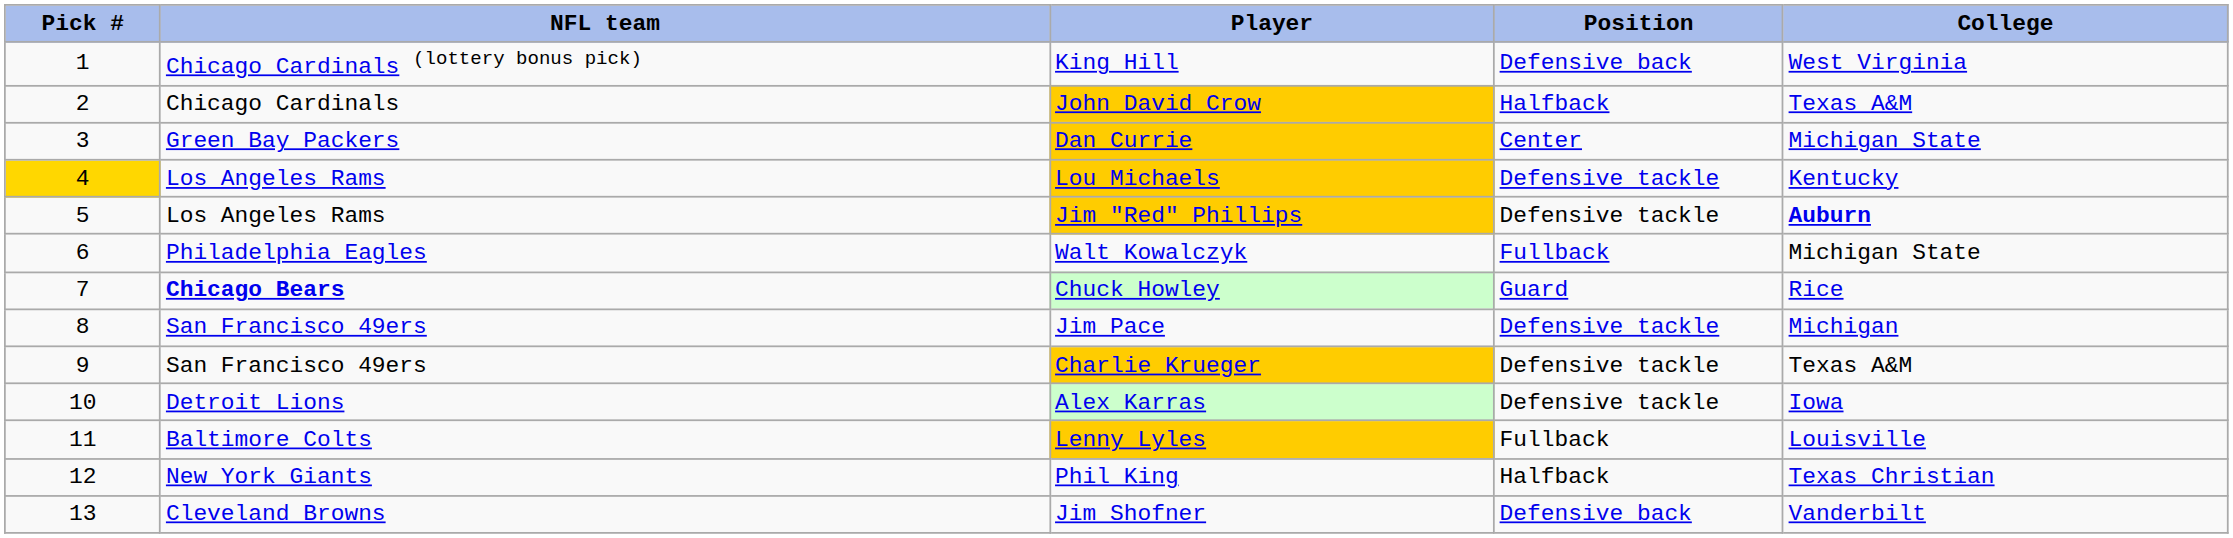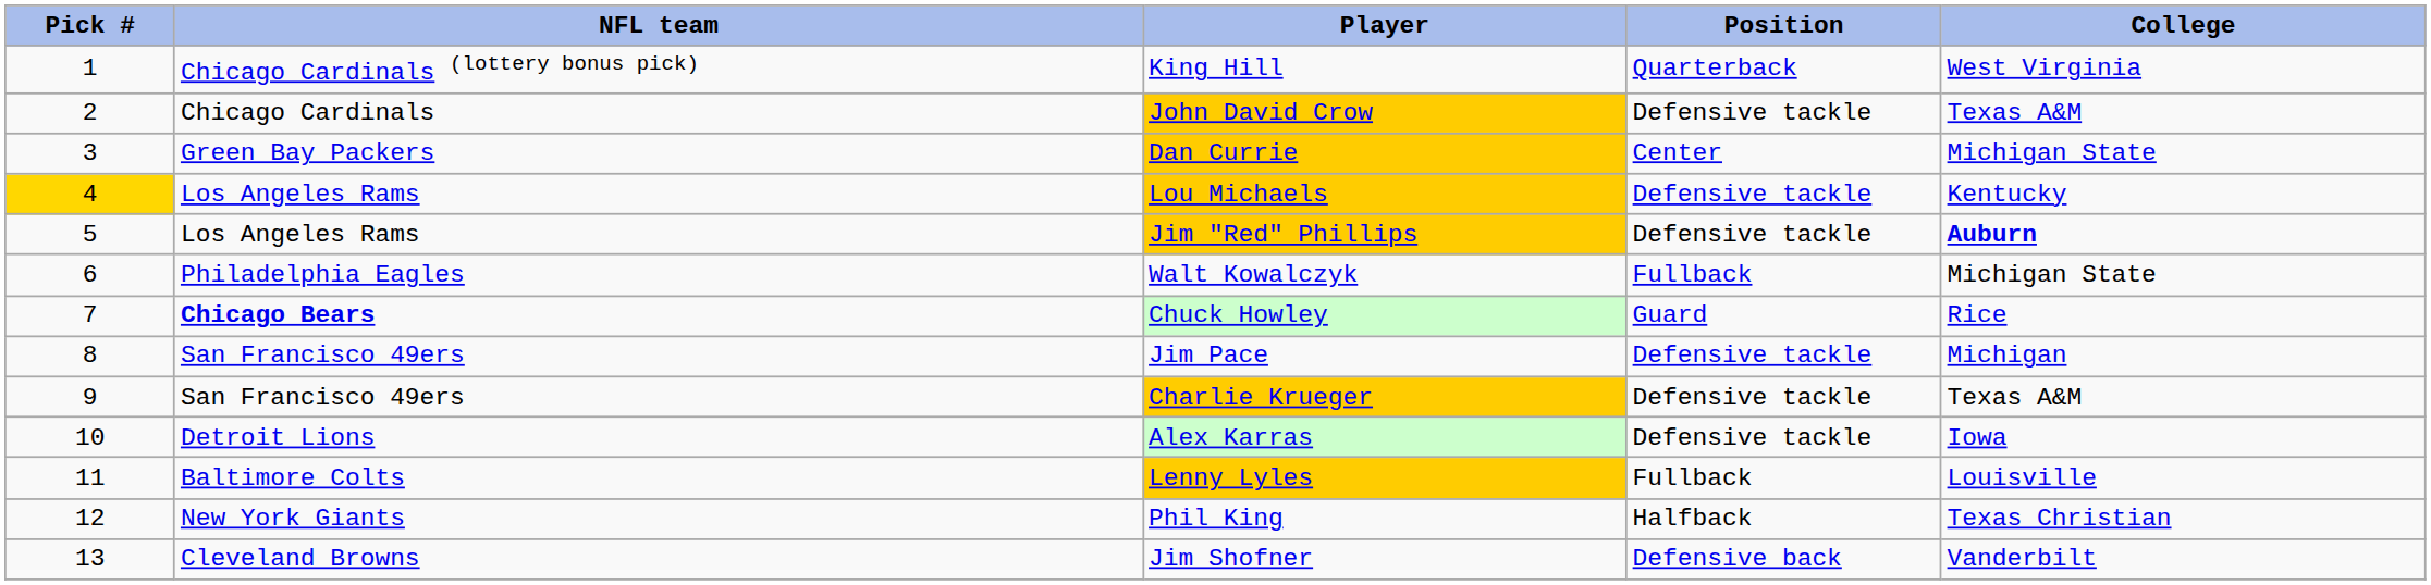 <table class="wikitable sortable sortable" style="width: 100%">
 <tr>
 <th style="background:#A8BDEC;" width=7%>Pick #</th>
 <th width=40% style="background:#A8BDEC;">NFL team</th>
 <th width=20% style="background:#A8BDEC;">Player</th>
 <th width=13% style="background:#A8BDEC;">Position</th>
 <th style="background:#A8BDEC;">College</th>
 </tr>
 <tr>
 <td align=center>1</td>
 <td><a href='#'>Chicago Cardinals</a> <sup>(lottery bonus pick)</sup></td>
 <td><a href='#'>King Hill</a></td>
-<td><a href='#'>Defensive back</a></td>
+<td><a href='#'>Quarterback</a></td>
 <td><a href='#'>West Virginia</a></td>
 </tr>
 <tr>
 <td align=center>2</td>
 <td>Chicago Cardinals</td>
 <td bgcolor="#FFCC00"><a href='#'>John David Crow</a></td>
-<td><a href='#'>Halfback</a></td>
+<td>Defensive tackle</td>
 <td><a href='#'>Texas A&M</a></td>
 </tr>
 <tr>
 <td align=center>3</td>
 <td><a href='#'>Green Bay Packers</a></td>
 <td bgcolor="#FFCC00"><a href='#'>Dan Currie</a></td>
 <td><a href='#'>Center</a></td>
 <td><a href='#'>Michigan State</a></td>
 </tr>
 <tr>
 <td align=center style="background: gold;">4</td>
 <td><a href='#'>Los Angeles Rams</a></td>
 <td bgcolor="#FFCC00"><a href='#'>Lou Michaels</a></td>
 <td><a href='#'>Defensive tackle</a></td>
 <td><a href='#'>Kentucky</a></td>
 </tr>
 <tr>
 <td align=center>5</td>
 <td>Los Angeles Rams</td>
 <td bgcolor="#FFCC00"><a href='#'>Jim "Red" Phillips</a></td>
 <td>Defensive tackle</td>
 <td><strong><a href='#'>Auburn</a></strong></td>
 </tr>
 <tr>
 <td align=center>6</td>
 <td><a href='#'>Philadelphia Eagles</a></td>
 <td><a href='#'>Walt Kowalczyk</a></td>
 <td><a href='#'>Fullback</a></td>
 <td>Michigan State</td>
 </tr>
 <tr>
 <td align=center>7</td>
 <td><strong><a href='#'>Chicago Bears</a></strong></td>
 <td bgcolor="#CCFFCC"><a href='#'>Chuck Howley</a></td>
 <td><a href='#'>Guard</a></td>
 <td><a href='#'>Rice</a></td>
 </tr>
 <tr>
 <td align=center>8</td>
 <td><a href='#'>San Francisco 49ers</a></td>
 <td><a href='#'>Jim Pace</a></td>
 <td><a href='#'>Defensive tackle</a></td>
 <td><a href='#'>Michigan</a></td>
 </tr>
 <tr>
 <td align=center>9</td>
 <td>San Francisco 49ers</td>
 <td bgcolor="#FFCC00"><a href='#'>Charlie Krueger</a></td>
 <td>Defensive tackle</td>
 <td>Texas A&M</td>
 </tr>
 <tr>
 <td align=center>10</td>
 <td><a href='#'>Detroit Lions</a></td>
 <td bgcolor="#CCFFCC"><a href='#'>Alex Karras</a></td>
 <td>Defensive tackle</td>
 <td><a href='#'>Iowa</a></td>
 </tr>
 <tr>
 <td align=center>11</td>
 <td><a href='#'>Baltimore Colts</a></td>
 <td bgcolor="#FFCC00"><a href='#'>Lenny Lyles</a></td>
 <td>Fullback</td>
 <td><a href='#'>Louisville</a></td>
 </tr>
 <tr>
 <td align=center>12</td>
 <td><a href='#'>New York Giants</a></td>
 <td><a href='#'>Phil King</a></td>
 <td>Halfback</td>
 <td><a href='#'>Texas Christian</a></td>
 </tr>
 <tr>
 <td align=center>13</td>
 <td><a href='#'>Cleveland Browns</a></td>
 <td><a href='#'>Jim Shofner</a></td>
 <td><a href='#'>Defensive back</a></td>
 <td><a href='#'>Vanderbilt</a></td>
 </tr>
 </table>
